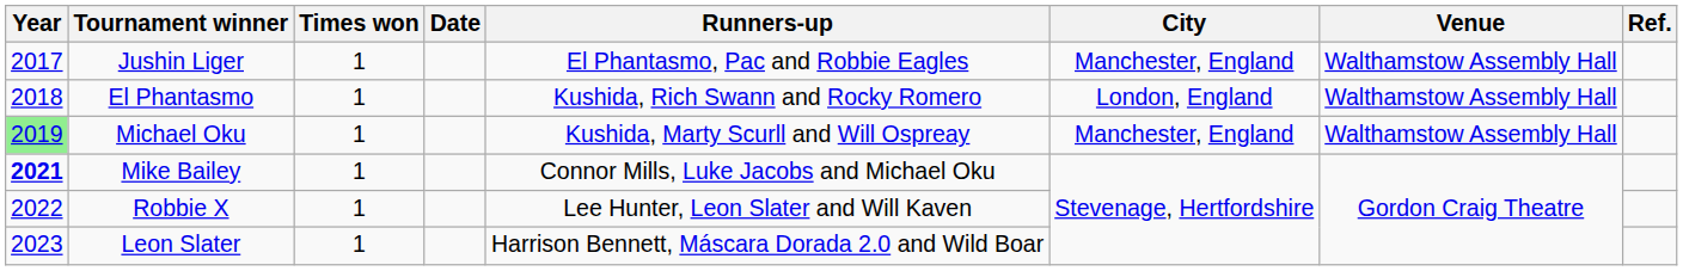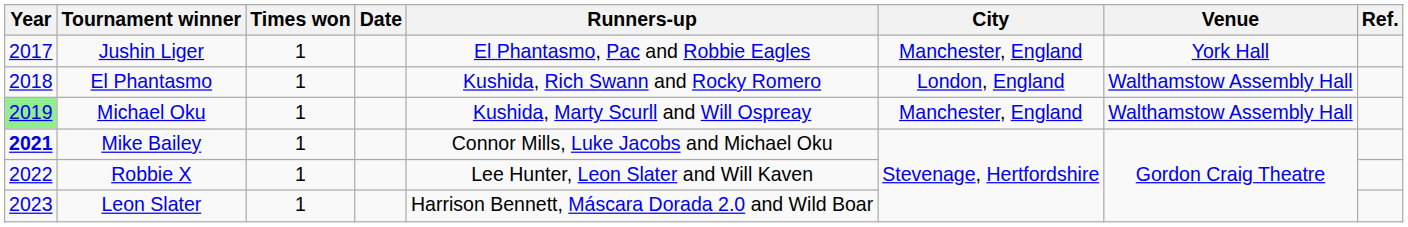 <table class="sortable wikitable succession-box" style="font-size:100%; text-align:center;">
 <tr>
 <th>Year</th>
 <th>Tournament winner</th>
 <th>Times won</th>
 <th>Date</th>
 <th>Runners-up</th>
 <th>City</th>
 <th>Venue</th>
 <th>Ref.</th>
 </tr>
 <tr>
 <td><a href='#'>2017</a></td>
 <td><a href='#'>Jushin Liger</a></td>
 <td>1</td>
 <td></td>
 <td><a href='#'>El Phantasmo</a>, <a href='#'>Pac</a> and <a href='#'>Robbie Eagles</a></td>
 <td><a href='#'>Manchester</a>, <a href='#'>England</a></td>
-<td><a href='#'>Walthamstow Assembly Hall</a></td>
+<td><a href='#'>York Hall</a></td>
 <td></td>
 </tr>
 <tr>
 <td><a href='#'>2018</a></td>
 <td><a href='#'>El Phantasmo</a></td>
 <td>1</td>
 <td></td>
 <td><a href='#'>Kushida</a>, <a href='#'>Rich Swann</a> and <a href='#'>Rocky Romero</a></td>
 <td><a href='#'>London</a>, <a href='#'>England</a></td>
 <td><a href='#'>Walthamstow Assembly Hall</a></td>
 <td></td>
 </tr>
 <tr>
 <td style="background: lightgreen;"><a href='#'>2019</a></td>
 <td><a href='#'>Michael Oku</a></td>
 <td>1</td>
 <td></td>
 <td><a href='#'>Kushida</a>, <a href='#'>Marty Scurll</a> and <a href='#'>Will Ospreay</a></td>
 <td><a href='#'>Manchester</a>, <a href='#'>England</a></td>
 <td><a href='#'>Walthamstow Assembly Hall</a></td>
 <td></td>
 </tr>
 <tr>
 <td><strong><a href='#'>2021</a></strong></td>
 <td><a href='#'>Mike Bailey</a></td>
 <td>1</td>
 <td></td>
 <td>Connor Mills, <a href='#'>Luke Jacobs</a> and Michael Oku</td>
 <td rowspan="3"><a href='#'>Stevenage</a>, <a href='#'>Hertfordshire</a></td>
 <td rowspan="3"><a href='#'>Gordon Craig Theatre</a></td>
 <td></td>
 </tr>
 <tr>
 <td><a href='#'>2022</a></td>
 <td><a href='#'>Robbie X</a></td>
 <td>1</td>
 <td></td>
 <td>Lee Hunter, <a href='#'>Leon Slater</a> and Will Kaven</td>
 <td></td>
 </tr>
 <tr>
 <td><a href='#'>2023</a></td>
 <td><a href='#'>Leon Slater</a></td>
 <td>1</td>
 <td></td>
 <td>Harrison Bennett, <a href='#'>Máscara Dorada 2.0</a> and Wild Boar</td>
 <td></td>
 </tr>
 </table>
